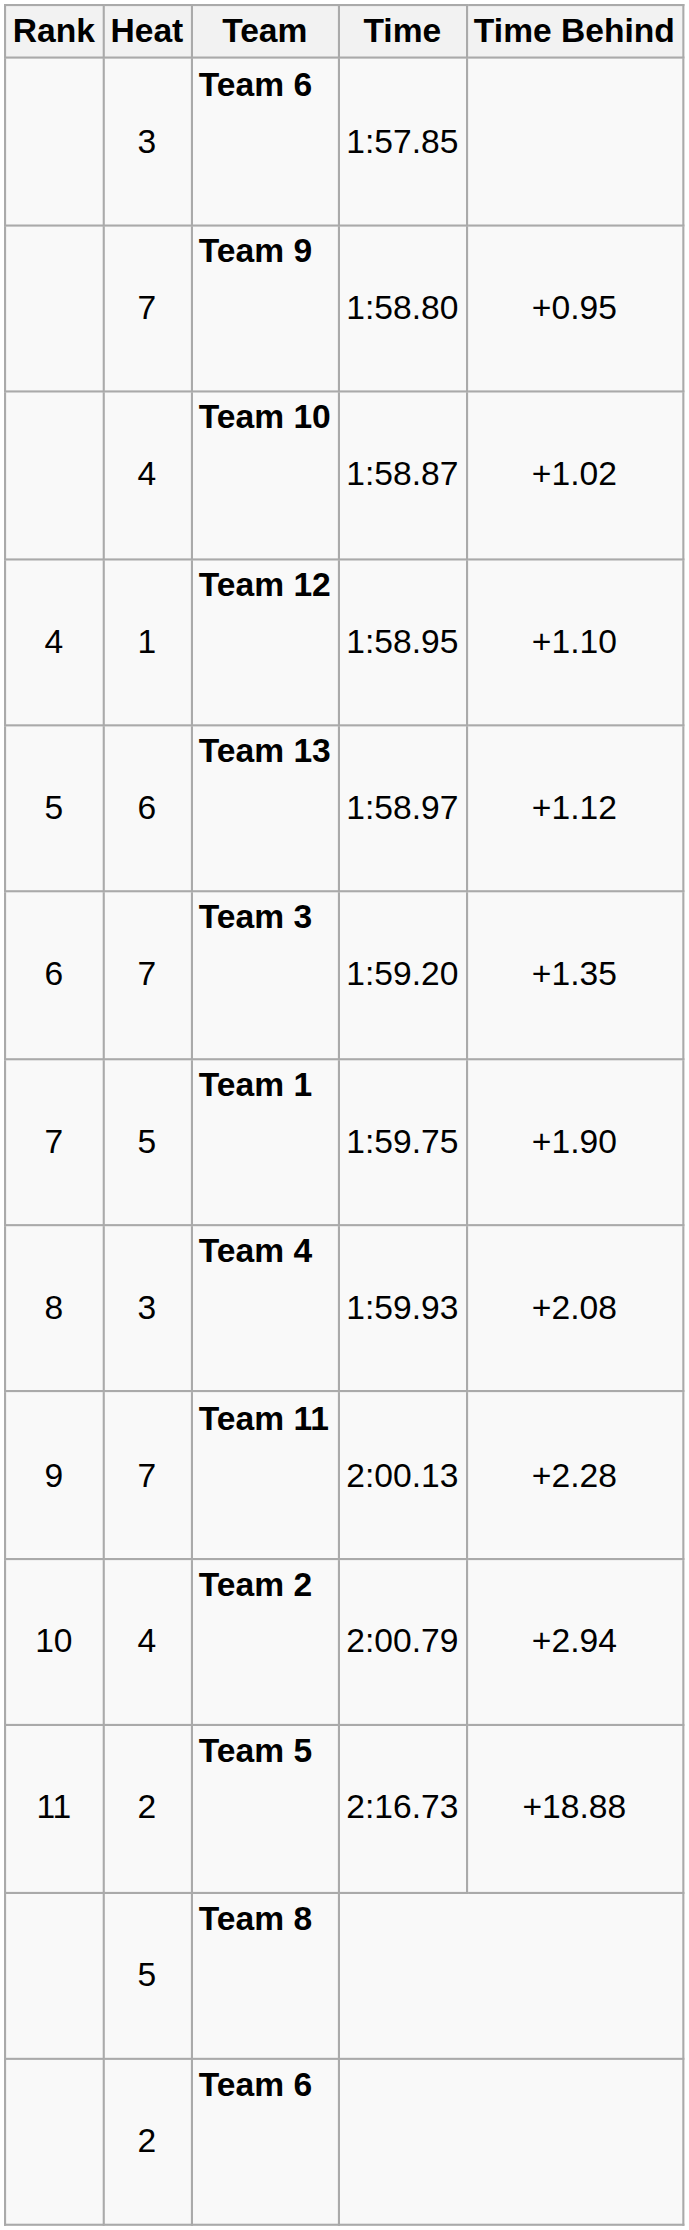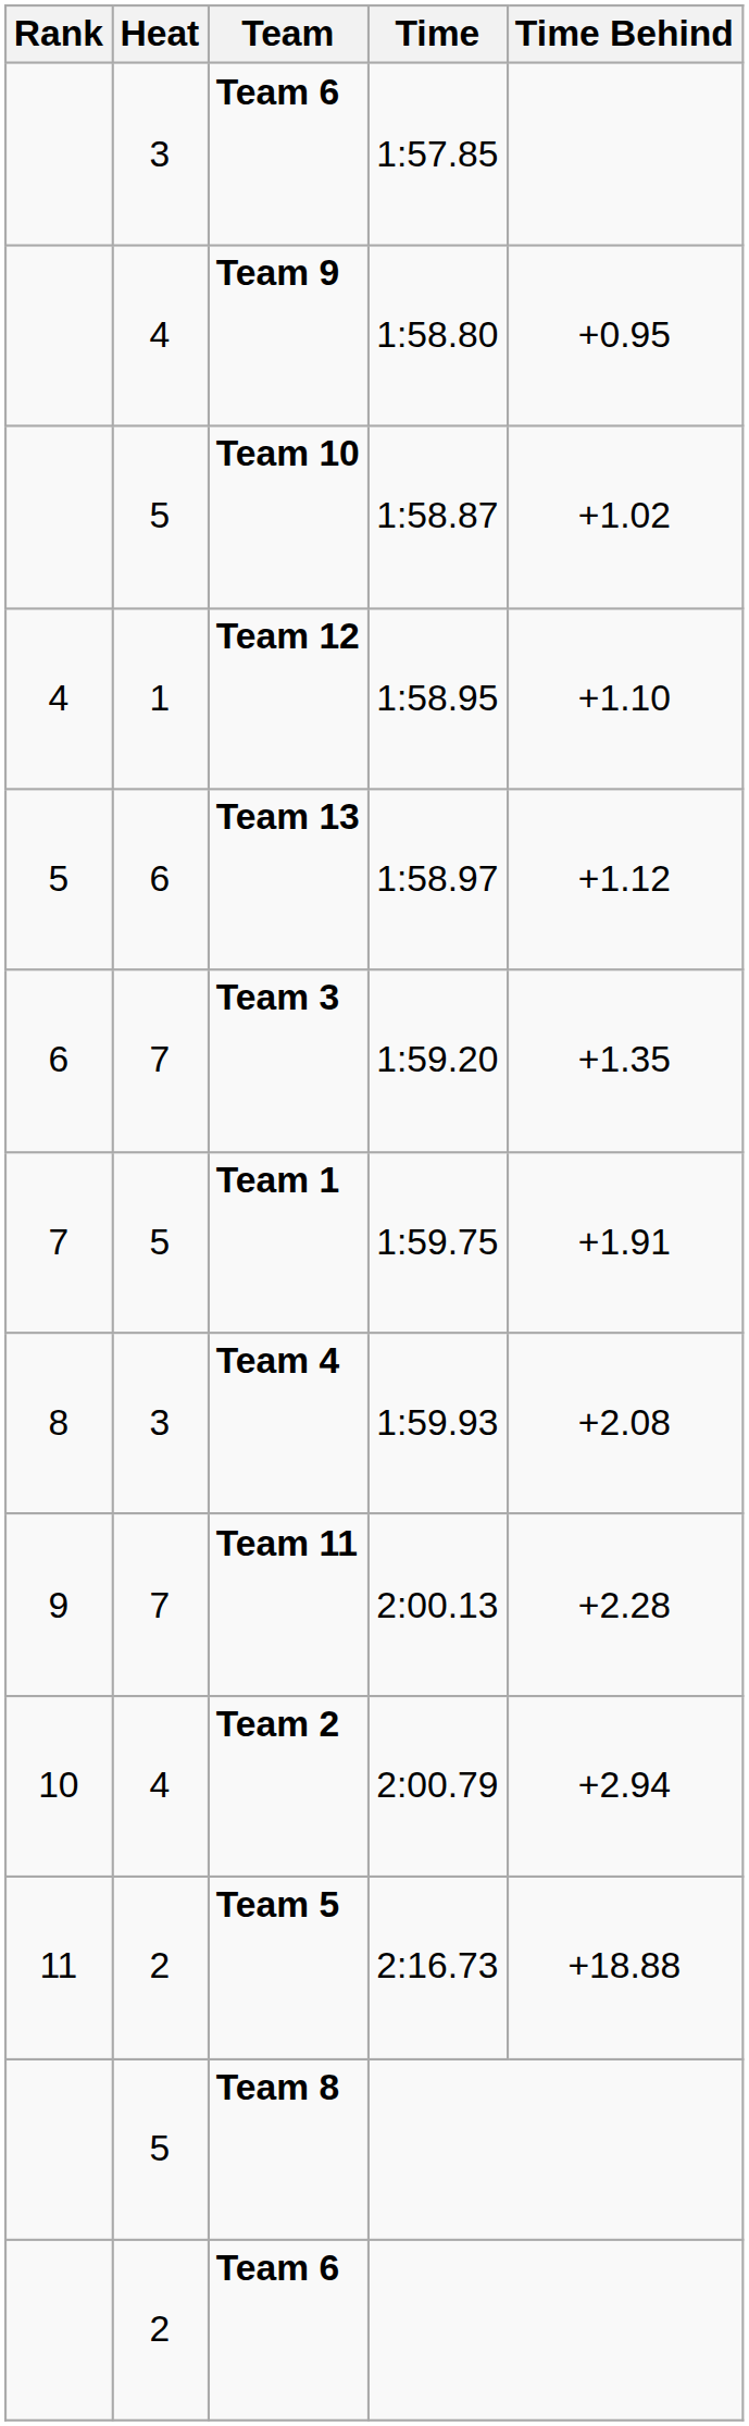 <table class="wikitable sortable" style="text-align:center">
 <tr>
 <th>Rank</th>
 <th>Heat</th>
 <th>Team</th>
 <th>Time</th>
 <th>Time Behind</th>
 </tr>
 <tr>
 <td></td>
 <td>3</td>
 <td align=left><strong>Team 6</strong><br><small><br><br><br></small></td>
 <td>1:57.85</td>
 <td></td>
 </tr>
 <tr>
 <td></td>
-<td>7</td>
+<td>4</td>
 <td align=left><strong>Team 9</strong><br><small><br><br><br></small></td>
 <td>1:58.80</td>
 <td>+0.95</td>
 </tr>
 <tr>
 <td></td>
-<td>4</td>
+<td>5</td>
 <td align=left><strong>Team 10</strong><br><small><br><br><br></small></td>
 <td>1:58.87</td>
 <td>+1.02</td>
 </tr>
 <tr>
 <td>4</td>
 <td>1</td>
 <td align=left><strong>Team 12</strong><br><small><br><br><br></small></td>
 <td>1:58.95</td>
 <td>+1.10</td>
 </tr>
 <tr>
 <td>5</td>
 <td>6</td>
 <td align=left><strong>Team 13</strong><br><small><br><br><br></small></td>
 <td>1:58.97</td>
 <td>+1.12</td>
 </tr>
 <tr>
 <td>6</td>
 <td>7</td>
 <td align=left><strong>Team 3</strong><br><small><br><br><br></small></td>
 <td>1:59.20</td>
 <td>+1.35</td>
 </tr>
 <tr>
 <td>7</td>
 <td>5</td>
 <td align=left><strong>Team 1</strong><br><small><br><br><br></small></td>
 <td>1:59.75</td>
-<td>+1.90</td>
+<td>+1.91</td>
 </tr>
 <tr>
 <td>8</td>
 <td>3</td>
 <td align=left><strong>Team 4</strong><br><small><br><br><br></small></td>
 <td>1:59.93</td>
 <td>+2.08</td>
 </tr>
 <tr>
 <td>9</td>
 <td>7</td>
 <td align=left><strong>Team 11</strong><br><small><br><br><br></small></td>
 <td>2:00.13</td>
 <td>+2.28</td>
 </tr>
 <tr>
 <td>10</td>
 <td>4</td>
 <td align=left><strong>Team 2</strong><br><small><br><br><br></small></td>
 <td>2:00.79</td>
 <td>+2.94</td>
 </tr>
 <tr>
 <td>11</td>
 <td>2</td>
 <td align=left><strong>Team 5</strong><br><small><br><br><br></small></td>
 <td>2:16.73</td>
 <td>+18.88</td>
 </tr>
 <tr>
 <td></td>
 <td>5</td>
 <td align=left><strong>Team 8</strong><br><small><br><br><br></small></td>
 <td colspan=2></td>
 </tr>
 <tr>
 <td></td>
 <td>2</td>
 <td align=left><strong>Team 6</strong><br><small><br><br><br></small></td>
 <td colspan=2></td>
 </tr>
 </table>
